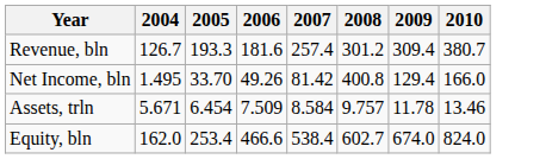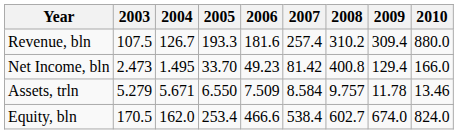 <table class="wikitable">
 <tr>
 <th>Year</th>
+<th>2003</th>
 <th>2004</th>
 <th>2005</th>
 <th>2006</th>
 <th>2007</th>
 <th>2008</th>
 <th>2009</th>
 <th>2010</th>
 </tr>
 <tr>
 <td>Revenue, bln</td>
+<td>107.5</td>
 <td>126.7</td>
 <td>193.3</td>
 <td>181.6</td>
 <td>257.4</td>
-<td>301.2</td>
+<td>310.2</td>
 <td>309.4</td>
-<td>380.7</td>
+<td>880.0</td>
 </tr>
 <tr>
 <td>Net Income, bln</td>
+<td>2.473</td>
 <td>1.495</td>
 <td>33.70</td>
-<td>49.26</td>
+<td>49.23</td>
 <td>81.42</td>
 <td>400.8</td>
 <td>129.4</td>
 <td>166.0</td>
 </tr>
 <tr>
 <td>Assets, trln</td>
+<td>5.279</td>
 <td>5.671</td>
-<td>6.454</td>
+<td>6.550</td>
 <td>7.509</td>
 <td>8.584</td>
 <td>9.757</td>
 <td>11.78</td>
 <td>13.46</td>
 </tr>
 <tr>
 <td>Equity, bln</td>
+<td>170.5</td>
 <td>162.0</td>
 <td>253.4</td>
 <td>466.6</td>
 <td>538.4</td>
 <td>602.7</td>
 <td>674.0</td>
 <td>824.0</td>
 </tr>
 </table>
